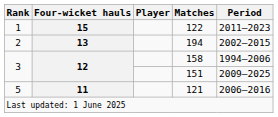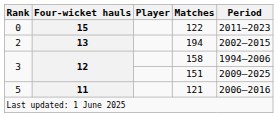 <table class="wikitable plainrowheaders sortable">
 <tr>
 <th scope=col>Rank</th>
 <th scope=col>Four-wicket hauls</th>
 <th scope=col>Player</th>
 <th scope=col>Matches</th>
 <th scope=col>Period</th>
 </tr>
 <tr>
-<td align=center>1</td>
+<td align=center>0</td>
 <th scope=row style=text-align:center>15</th>
 <td></td>
 <td align=center>122</td>
 <td>2011–2023</td>
 </tr>
 <tr>
 <td align=center>2</td>
 <th scope=row style=text-align:center>13</th>
 <td></td>
 <td align=center>194</td>
 <td>2002–2015</td>
 </tr>
 <tr>
 <td align=center rowspan=2>3</td>
 <th scope=row style=text-align:center rowspan=2>12</th>
 <td></td>
 <td align=center>158</td>
 <td>1994–2006</td>
 </tr>
 <tr>
 <td></td>
 <td align=center>151</td>
 <td>2009–2025</td>
 </tr>
 <tr>
 <td align=center>5</td>
 <th scope=row style=text-align:center>11</th>
 <td></td>
 <td align=center>121</td>
 <td>2006–2016</td>
 </tr>
 <tr class=sortbottom>
 <td colspan=7><small>Last updated: 1 June 2025</small></td>
 </tr>
 </table>
